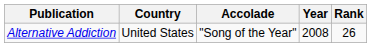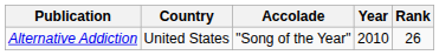 <table class="wikitable" border="1">
 <tr>
 <th>Publication</th>
 <th>Country</th>
 <th>Accolade</th>
 <th>Year</th>
 <th>Rank</th>
 </tr>
 <tr>
 <td><em><a href='#'>Alternative Addiction</a></em></td>
 <td>United States</td>
 <td>"Song of the Year"</td>
-<td>2008</td>
+<td>2010</td>
 <td align="center">26</td>
 </tr>
 </table>
